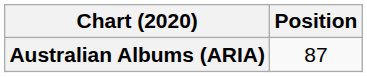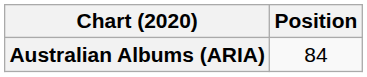 <table class="wikitable plainrowheaders" style="text-align:center">
 <tr>
 <th scope="col">Chart (2020)</th>
 <th scope="col">Position</th>
 </tr>
 <tr>
 <th scope="row">Australian Albums (ARIA)</th>
-<td>87</td>
+<td>84</td>
 </tr>
 </table>
